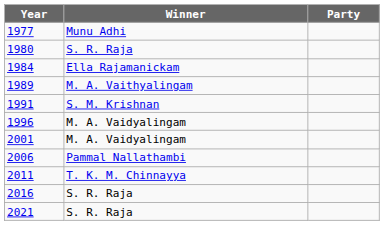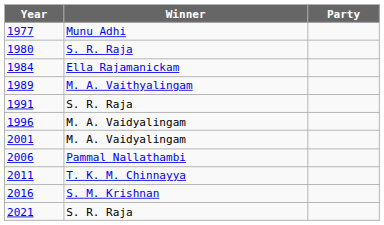 <table class="wikitable" width="50%">
 <tr>
 <th style="background-color:#666666; color:white">Year</th>
 <th style="background-color:#666666; color:white">Winner</th>
 <th style="background-color:#666666; color:white" colspan="2">Party</th>
 </tr>
 <tr>
 <td><a href='#'>1977</a></td>
 <td><a href='#'>Munu Adhi</a></td>
 <td></td>
 </tr>
 <tr>
 <td><a href='#'>1980</a></td>
 <td><a href='#'>S. R. Raja</a></td>
 <td></td>
 </tr>
 <tr>
 <td><a href='#'>1984</a></td>
 <td><a href='#'>Ella Rajamanickam</a></td>
 <td></td>
 </tr>
 <tr>
 <td><a href='#'>1989</a></td>
 <td><a href='#'>M. A. Vaithyalingam</a></td>
 <td></td>
 </tr>
 <tr>
 <td><a href='#'>1991</a></td>
-<td><a href='#'>S. M. Krishnan</a></td>
+<td>S. R. Raja</td>
 <td></td>
 </tr>
 <tr>
 <td><a href='#'>1996</a></td>
 <td>M. A. Vaidyalingam</td>
 <td></td>
 </tr>
 <tr>
 <td><a href='#'>2001</a></td>
 <td>M. A. Vaidyalingam</td>
 <td></td>
 </tr>
 <tr>
 <td><a href='#'>2006</a></td>
 <td><a href='#'>Pammal Nallathambi</a></td>
 <td></td>
 </tr>
 <tr>
 <td><a href='#'>2011</a></td>
 <td><a href='#'>T. K. M. Chinnayya</a></td>
 <td></td>
 </tr>
 <tr>
 <td><a href='#'>2016</a></td>
-<td>S. R. Raja</td>
+<td><a href='#'>S. M. Krishnan</a></td>
 <td></td>
 </tr>
 <tr>
 <td><a href='#'>2021</a></td>
 <td>S. R. Raja</td>
 <td></td>
 </tr>
 </table>
